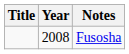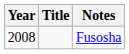 <table class="wikitable">
 <tr>
+<th>Year</th>
 <th>Title</th>
-<th>Year</th>
 <th>Notes</th>
 </tr>
 <tr>
+<td>2008</td>
 <td></td>
-<td>2008</td>
 <td><a href='#'>Fusosha</a></td>
 </tr>
 </table>
